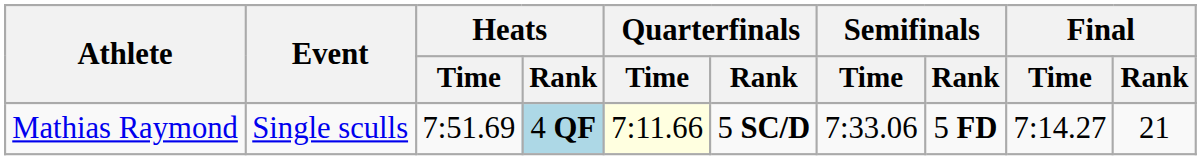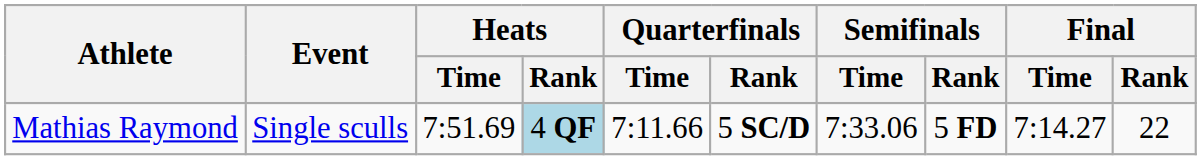 <table class="wikitable" style="font-size:90%">
 <tr>
 <th rowspan="2">Athlete</th>
 <th rowspan="2">Event</th>
 <th colspan="2">Heats</th>
 <th colspan="2">Quarterfinals</th>
 <th colspan="2">Semifinals</th>
 <th colspan="2">Final</th>
 </tr>
 <tr style="font-size:95%">
 <th>Time</th>
 <th>Rank</th>
 <th>Time</th>
 <th>Rank</th>
 <th>Time</th>
 <th>Rank</th>
 <th>Time</th>
 <th>Rank</th>
 </tr>
 <tr align=center>
 <td align=left><a href='#'>Mathias Raymond</a></td>
 <td align=left><a href='#'>Single sculls</a></td>
 <td>7:51.69</td>
 <td style="background: lightblue;">4 <strong>QF</strong></td>
-<td style="background: lightyellow;">7:11.66</td>
+<td>7:11.66</td>
 <td>5 <strong>SC/D</strong></td>
 <td>7:33.06</td>
 <td>5 <strong>FD</strong></td>
 <td>7:14.27</td>
-<td>21</td>
+<td>22</td>
 </tr>
 </table>
